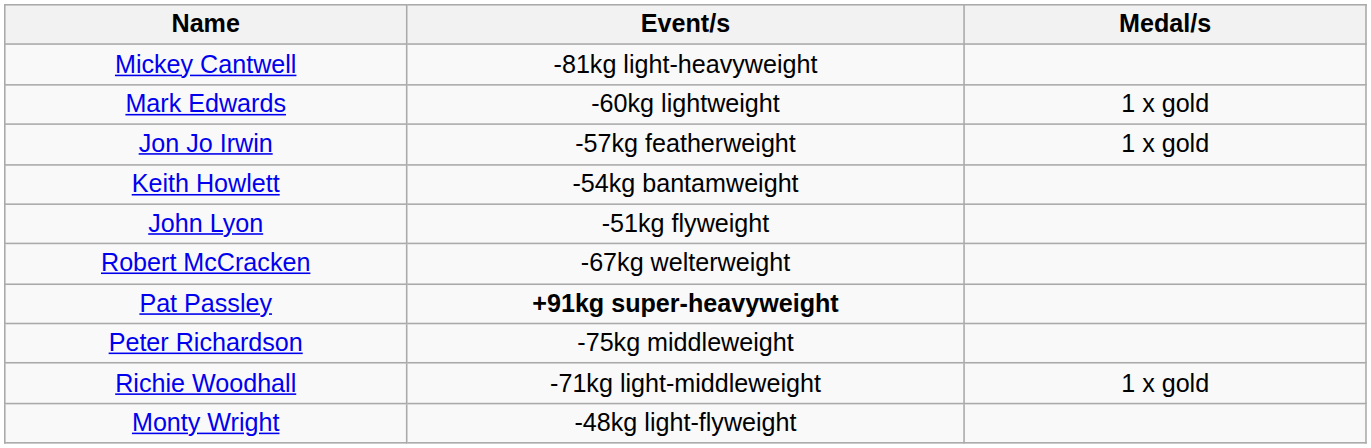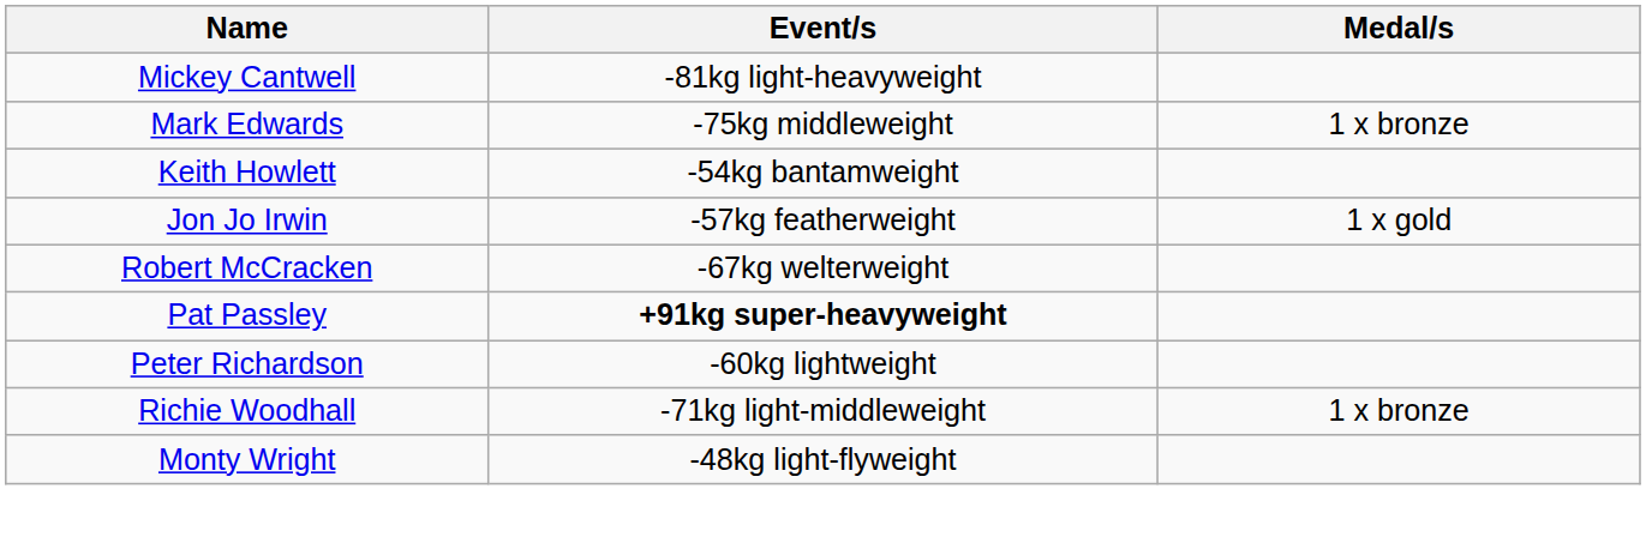 <table class="wikitable" style="text-align: center">
 <tr>
 <th width=250>Name</th>
 <th width=350>Event/s</th>
 <th width=250>Medal/s</th>
 </tr>
 <tr>
 <td><a href='#'>Mickey Cantwell</a></td>
 <td>-81kg light-heavyweight</td>
 <td></td>
 </tr>
 <tr>
 <td><a href='#'>Mark Edwards</a></td>
-<td>-60kg lightweight</td>
-<td>1 x gold</td>
-</tr>
-<tr>
-<td><a href='#'>Jon Jo Irwin</a></td>
-<td>-57kg featherweight</td>
-<td>1 x gold</td>
+<td>-75kg middleweight</td>
+<td>1 x bronze</td>
 </tr>
 <tr>
 <td><a href='#'>Keith Howlett</a></td>
 <td>-54kg bantamweight</td>
 <td></td>
 </tr>
 <tr>
-<td><a href='#'>John Lyon</a></td>
-<td>-51kg flyweight</td>
-<td></td>
+<td><a href='#'>Jon Jo Irwin</a></td>
+<td>-57kg featherweight</td>
+<td>1 x gold</td>
 </tr>
 <tr>
 <td><a href='#'>Robert McCracken</a></td>
 <td>-67kg welterweight</td>
 <td></td>
 </tr>
 <tr>
 <td><a href='#'>Pat Passley</a></td>
 <td><strong>+91kg super-heavyweight</strong></td>
 <td></td>
 </tr>
 <tr>
 <td><a href='#'>Peter Richardson</a></td>
-<td>-75kg middleweight</td>
+<td>-60kg lightweight</td>
 <td></td>
 </tr>
 <tr>
 <td><a href='#'>Richie Woodhall</a></td>
 <td>-71kg light-middleweight</td>
-<td>1 x gold</td>
+<td>1 x bronze</td>
 </tr>
 <tr>
 <td><a href='#'>Monty Wright</a></td>
 <td>-48kg light-flyweight</td>
 <td></td>
 </tr>
 </table>
